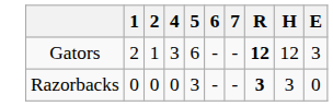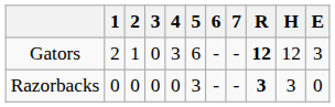 <table align = right border="2" cellpadding="4" cellspacing="0" style="margin: 1em 1em 1em 1em; background: #F9F9F9; border: 1px #aaa solid; border-collapse: collapse;">
 <tr align=center style="background: #F2F2F2;">
 <th></th>
 <th>1</th>
 <th>2</th>
+<th>3</th>
 <th>4</th>
 <th>5</th>
 <th>6</th>
 <th>7</th>
 <th>R</th>
 <th>H</th>
 <th>E</th>
 </tr>
 <tr align=center>
 <td>Gators</td>
 <td>2</td>
 <td>1</td>
+<td>0</td>
 <td>3</td>
 <td>6</td>
 <td>-</td>
 <td>-</td>
 <td><strong>12</strong></td>
 <td>12</td>
 <td>3</td>
 </tr>
 <tr align=center>
 <td>Razorbacks</td>
 <td>0</td>
 <td>0</td>
 <td>0</td>
+<td>0</td>
 <td>3</td>
 <td>-</td>
 <td>-</td>
 <td><strong>3</strong></td>
 <td>3</td>
 <td>0</td>
 </tr>
 </table>
